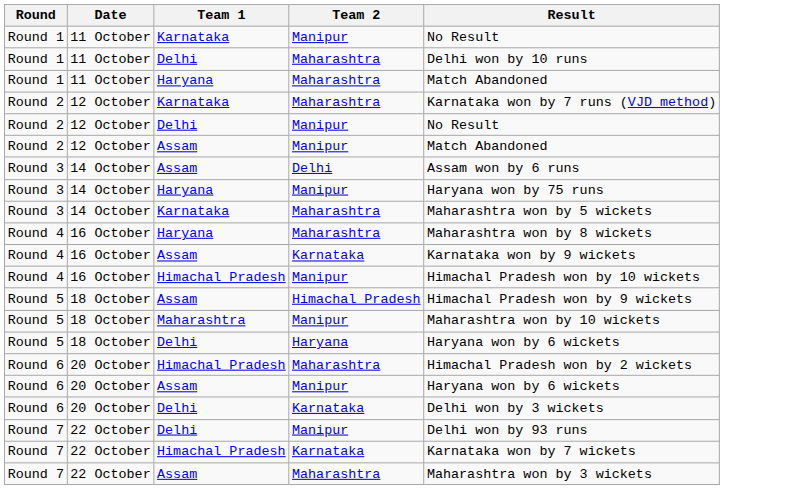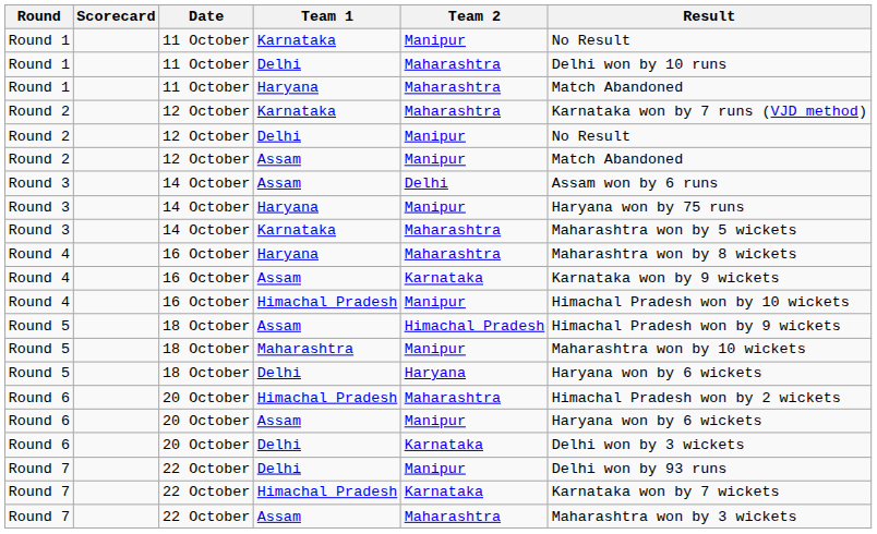 <table class="wikitable collapsible sortable collapsed">
 <tr>
 <th>Round</th>
+<th>Scorecard</th>
 <th>Date</th>
 <th>Team 1</th>
 <th>Team 2</th>
 <th>Result</th>
 </tr>
 <tr>
 <td>Round 1</td>
+<td></td>
 <td>11 October</td>
 <td><a href='#'>Karnataka</a></td>
 <td><a href='#'>Manipur</a></td>
 <td>No Result</td>
 </tr>
 <tr>
 <td>Round 1</td>
+<td></td>
 <td>11 October</td>
 <td><a href='#'>Delhi</a></td>
 <td><a href='#'>Maharashtra</a></td>
 <td>Delhi won by 10 runs</td>
 </tr>
 <tr>
 <td>Round 1</td>
+<td></td>
 <td>11 October</td>
 <td><a href='#'>Haryana</a></td>
 <td><a href='#'>Maharashtra</a></td>
 <td>Match Abandoned</td>
 </tr>
 <tr>
 <td>Round 2</td>
+<td></td>
 <td>12 October</td>
 <td><a href='#'>Karnataka</a></td>
 <td><a href='#'>Maharashtra</a></td>
 <td>Karnataka won by 7 runs (<a href='#'>VJD method</a>)</td>
 </tr>
 <tr>
 <td>Round 2</td>
+<td></td>
 <td>12 October</td>
 <td><a href='#'>Delhi</a></td>
 <td><a href='#'>Manipur</a></td>
 <td>No Result</td>
 </tr>
 <tr>
 <td>Round 2</td>
+<td></td>
 <td>12 October</td>
 <td><a href='#'>Assam</a></td>
 <td><a href='#'>Manipur</a></td>
 <td>Match Abandoned</td>
 </tr>
 <tr>
 <td>Round 3</td>
+<td></td>
 <td>14 October</td>
 <td><a href='#'>Assam</a></td>
 <td><a href='#'>Delhi</a></td>
 <td>Assam won by 6 runs</td>
 </tr>
 <tr>
 <td>Round 3</td>
+<td></td>
 <td>14 October</td>
 <td><a href='#'>Haryana</a></td>
 <td><a href='#'>Manipur</a></td>
 <td>Haryana won by 75 runs</td>
 </tr>
 <tr>
 <td>Round 3</td>
+<td></td>
 <td>14 October</td>
 <td><a href='#'>Karnataka</a></td>
 <td><a href='#'>Maharashtra</a></td>
 <td>Maharashtra won by 5 wickets</td>
 </tr>
 <tr>
 <td>Round 4</td>
+<td></td>
 <td>16 October</td>
 <td><a href='#'>Haryana</a></td>
 <td><a href='#'>Maharashtra</a></td>
 <td>Maharashtra won by 8 wickets</td>
 </tr>
 <tr>
 <td>Round 4</td>
+<td></td>
 <td>16 October</td>
 <td><a href='#'>Assam</a></td>
 <td><a href='#'>Karnataka</a></td>
 <td>Karnataka won by 9 wickets</td>
 </tr>
 <tr>
 <td>Round 4</td>
+<td></td>
 <td>16 October</td>
 <td><a href='#'>Himachal Pradesh</a></td>
 <td><a href='#'>Manipur</a></td>
 <td>Himachal Pradesh won by 10 wickets</td>
 </tr>
 <tr>
 <td>Round 5</td>
+<td></td>
 <td>18 October</td>
 <td><a href='#'>Assam</a></td>
 <td><a href='#'>Himachal Pradesh</a></td>
 <td>Himachal Pradesh won by 9 wickets</td>
 </tr>
 <tr>
 <td>Round 5</td>
+<td></td>
 <td>18 October</td>
 <td><a href='#'>Maharashtra</a></td>
 <td><a href='#'>Manipur</a></td>
 <td>Maharashtra won by 10 wickets</td>
 </tr>
 <tr>
 <td>Round 5</td>
+<td></td>
 <td>18 October</td>
 <td><a href='#'>Delhi</a></td>
 <td><a href='#'>Haryana</a></td>
 <td>Haryana won by 6 wickets</td>
 </tr>
 <tr>
 <td>Round 6</td>
+<td></td>
 <td>20 October</td>
 <td><a href='#'>Himachal Pradesh</a></td>
 <td><a href='#'>Maharashtra</a></td>
 <td>Himachal Pradesh won by 2 wickets</td>
 </tr>
 <tr>
 <td>Round 6</td>
+<td></td>
 <td>20 October</td>
 <td><a href='#'>Assam</a></td>
 <td><a href='#'>Manipur</a></td>
 <td>Haryana won by 6 wickets</td>
 </tr>
 <tr>
 <td>Round 6</td>
+<td></td>
 <td>20 October</td>
 <td><a href='#'>Delhi</a></td>
 <td><a href='#'>Karnataka</a></td>
 <td>Delhi won by 3 wickets</td>
 </tr>
 <tr>
 <td>Round 7</td>
+<td></td>
 <td>22 October</td>
 <td><a href='#'>Delhi</a></td>
 <td><a href='#'>Manipur</a></td>
 <td>Delhi won by 93 runs</td>
 </tr>
 <tr>
 <td>Round 7</td>
+<td></td>
 <td>22 October</td>
 <td><a href='#'>Himachal Pradesh</a></td>
 <td><a href='#'>Karnataka</a></td>
 <td>Karnataka won by 7 wickets</td>
 </tr>
 <tr>
 <td>Round 7</td>
+<td></td>
 <td>22 October</td>
 <td><a href='#'>Assam</a></td>
 <td><a href='#'>Maharashtra</a></td>
 <td>Maharashtra won by 3 wickets</td>
 </tr>
 </table>
